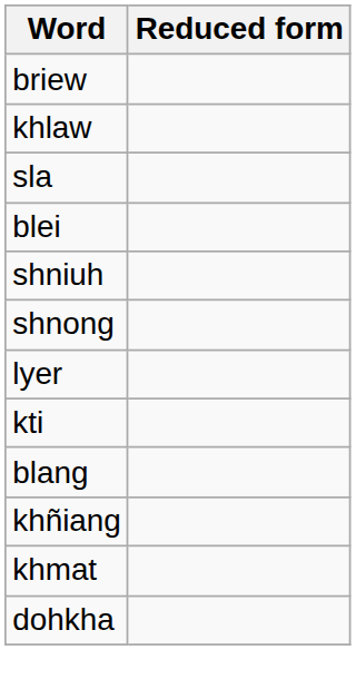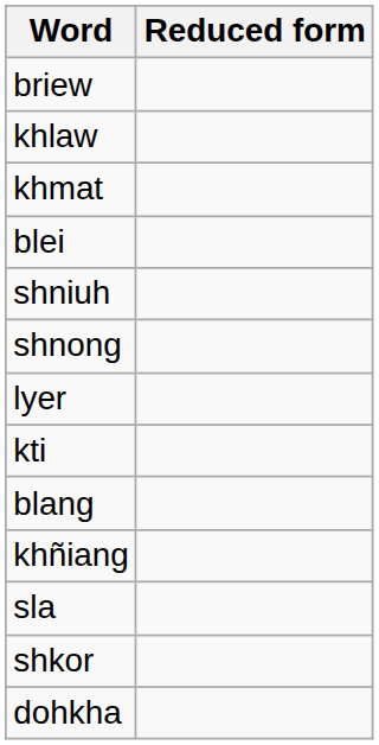 <table class="wikitable">
 <tr>
 <th>Word</th>
 <th>Reduced form</th>
 </tr>
 <tr>
 <td>briew</td>
 <td></td>
 </tr>
 <tr>
 <td>khlaw</td>
 <td></td>
 </tr>
 <tr>
-<td>sla</td>
+<td>khmat</td>
 <td></td>
 </tr>
 <tr>
 <td>blei</td>
 <td></td>
 </tr>
 <tr>
 <td>shniuh</td>
 <td></td>
 </tr>
 <tr>
 <td>shnong</td>
 <td></td>
 </tr>
 <tr>
 <td>lyer</td>
 <td></td>
 </tr>
 <tr>
 <td>kti</td>
 <td></td>
 </tr>
 <tr>
 <td>blang</td>
 <td></td>
 </tr>
 <tr>
 <td>khñiang</td>
 <td></td>
 </tr>
 <tr>
-<td>khmat</td>
+<td>sla</td>
+<td></td>
+</tr>
+<tr>
+<td>shkor</td>
 <td></td>
 </tr>
 <tr>
 <td>dohkha</td>
 <td></td>
 </tr>
 </table>
